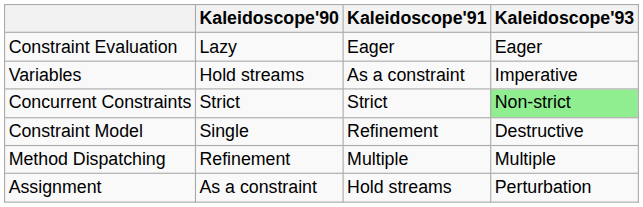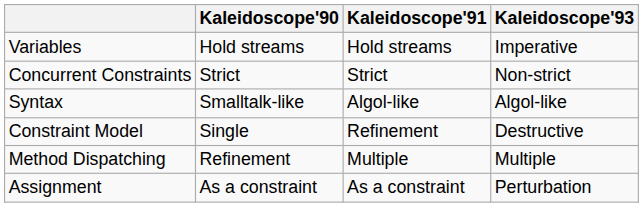 <table class="wikitable">
 <tr>
 <th></th>
 <th>Kaleidoscope'90</th>
 <th>Kaleidoscope'91</th>
 <th>Kaleidoscope'93</th>
 </tr>
 <tr>
-<td>Constraint Evaluation</td>
-<td>Lazy</td>
-<td>Eager</td>
-<td>Eager</td>
-</tr>
-<tr>
 <td>Variables</td>
 <td>Hold streams</td>
-<td>As a constraint</td>
+<td>Hold streams</td>
 <td>Imperative</td>
 </tr>
 <tr>
 <td>Concurrent Constraints</td>
 <td>Strict</td>
 <td>Strict</td>
-<td style="background: lightgreen;">Non-strict</td>
+<td>Non-strict</td>
+</tr>
+<tr>
+<td>Syntax</td>
+<td>Smalltalk-like</td>
+<td>Algol-like</td>
+<td>Algol-like</td>
 </tr>
 <tr>
 <td>Constraint Model</td>
 <td>Single</td>
 <td>Refinement</td>
 <td>Destructive</td>
 </tr>
 <tr>
 <td>Method Dispatching</td>
 <td>Refinement</td>
 <td>Multiple</td>
 <td>Multiple</td>
 </tr>
 <tr>
 <td>Assignment</td>
 <td>As a constraint</td>
-<td>Hold streams</td>
+<td>As a constraint</td>
 <td>Perturbation</td>
 </tr>
 </table>
